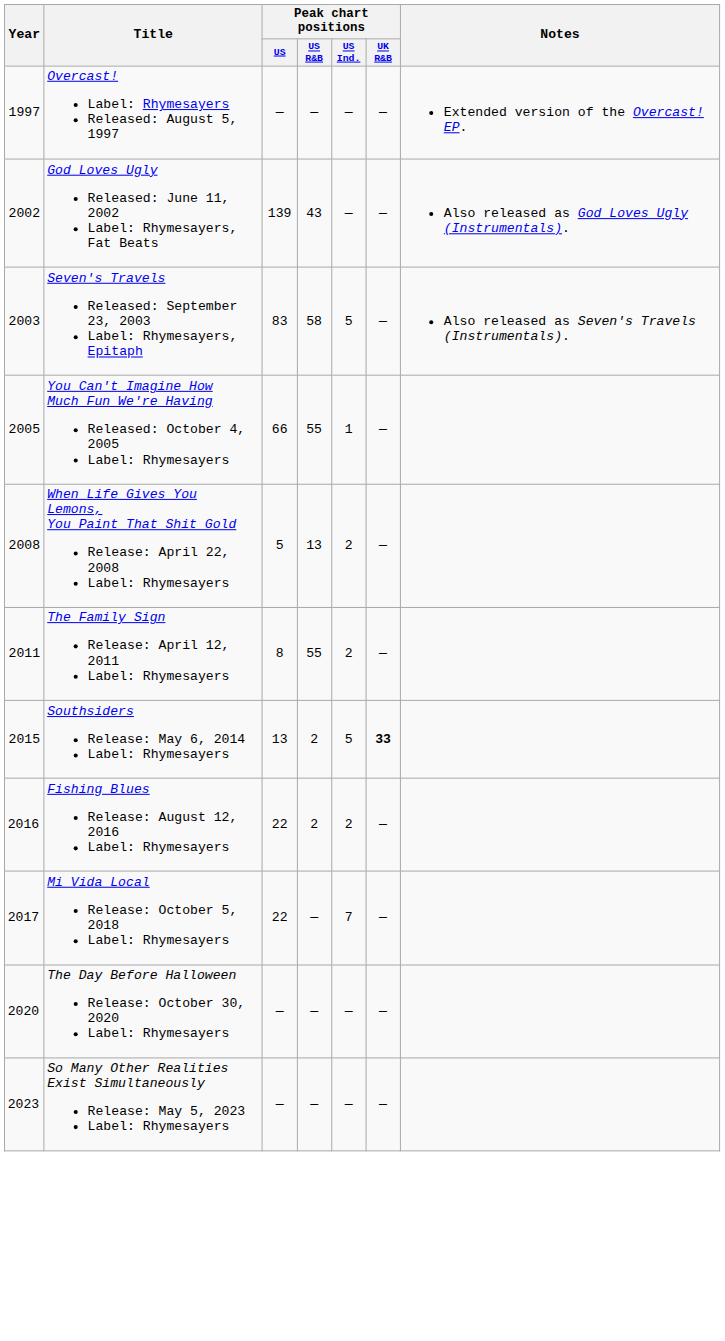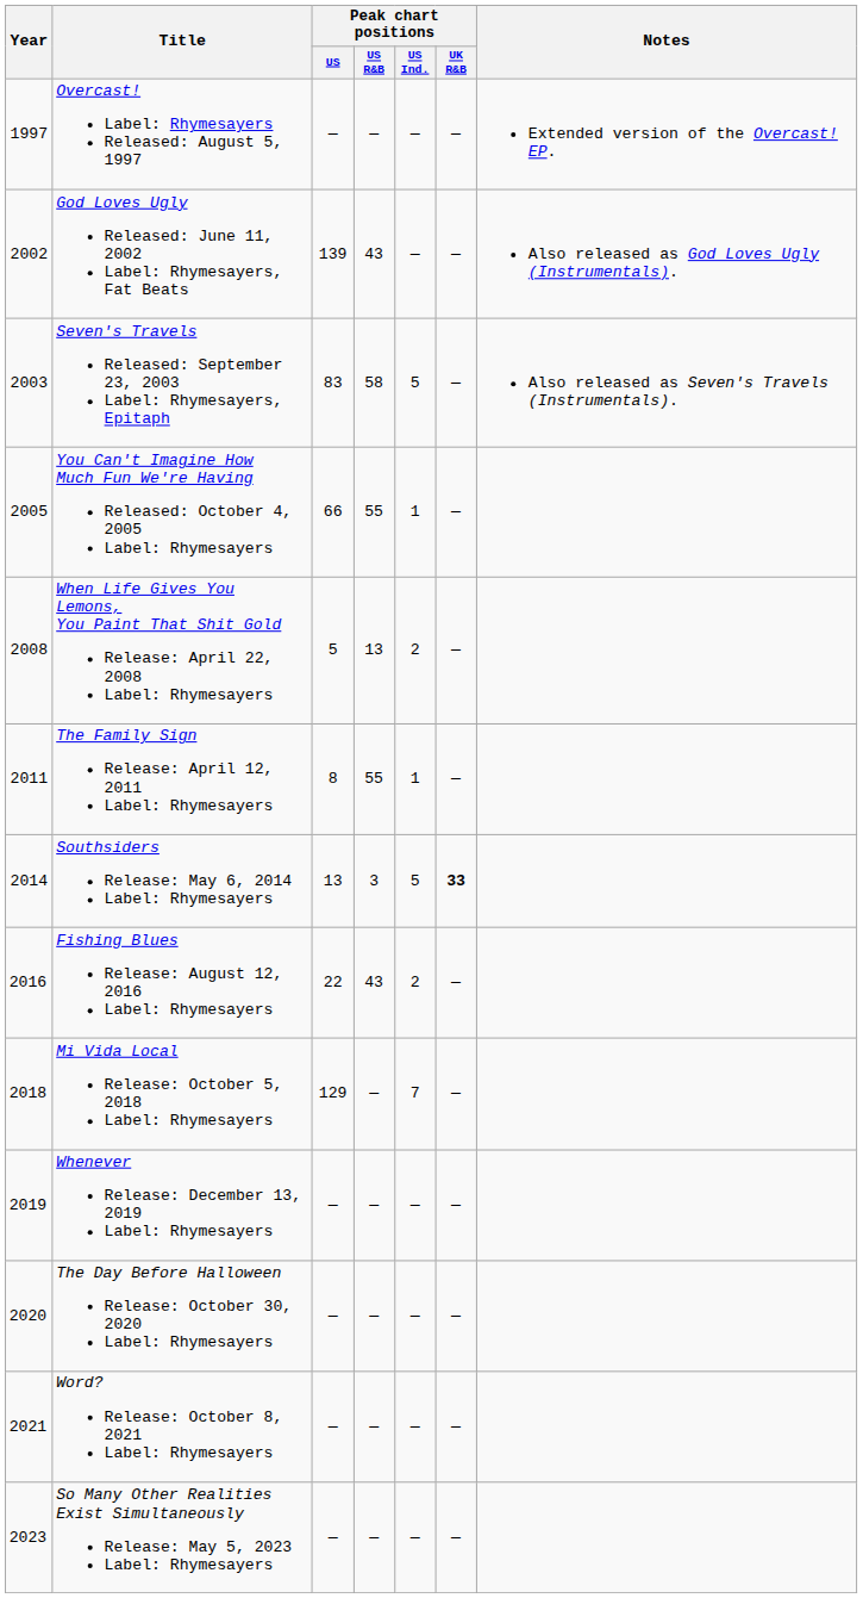 <table class="wikitable">
 <tr>
 <th rowspan="2" width="33">Year</th>
 <th width="210" rowspan="2">Title</th>
 <th style="width:3em;font-size:95%" colspan="4">Peak chart positions</th>
 <th rowspan="2" width="310">Notes</th>
 </tr>
 <tr>
 <th style="width:3em;font-size:75%"><a href='#'>US</a><br></th>
 <th style="width:3em;font-size:75%"><a href='#'>US<br>R&B</a><br></th>
 <th style="width:3em;font-size:75%"><a href='#'>US<br>Ind.</a><br></th>
 <th style="width:3em;font-size:75%"><a href='#'>UK<br>R&B</a><br></th>
 </tr>
 <tr>
 <td align="center">1997</td>
 <td><em><a href='#'>Overcast!</a></em><br><ul><li>Label: <a href='#'>Rhymesayers</a></li><li>Released: August 5, 1997</li></ul></td>
 <td align="center">—</td>
 <td align="center">—</td>
 <td align="center">—</td>
 <td align="center">—</td>
 <td><br><ul><li>Extended version of the <em><a href='#'>Overcast! EP</a></em>.</li></ul></td>
 </tr>
 <tr>
 <td align="center">2002</td>
 <td><em><a href='#'>God Loves Ugly</a></em><br><ul><li>Released: June 11, 2002</li><li>Label: Rhymesayers, Fat Beats</li></ul></td>
 <td align="center">139</td>
 <td align="center">43</td>
 <td align="center">—</td>
 <td align="center">—</td>
 <td><br><ul><li>Also released as <em><a href='#'>God Loves Ugly (Instrumentals)</a></em>.</li></ul></td>
 </tr>
 <tr>
 <td align="center">2003</td>
 <td><em><a href='#'>Seven's Travels</a></em><br><ul><li>Released: September 23, 2003</li><li>Label: Rhymesayers, <a href='#'>Epitaph</a></li></ul></td>
 <td align="center">83</td>
 <td align="center">58</td>
 <td align="center">5</td>
 <td align="center">—</td>
 <td><br><ul><li>Also released as <em>Seven's Travels (Instrumentals)</em>.</li></ul></td>
 </tr>
 <tr>
 <td align="center">2005</td>
 <td><em><a href='#'>You Can't Imagine How<br>Much Fun We're Having</a></em><br><ul><li>Released: October 4, 2005</li><li>Label: Rhymesayers</li></ul></td>
 <td align="center">66</td>
 <td align="center">55</td>
 <td align="center">1</td>
 <td align="center">—</td>
 <td></td>
 </tr>
 <tr>
 <td align="center">2008</td>
 <td><em><a href='#'>When Life Gives You Lemons,<br>You Paint That Shit Gold</a></em><br><ul><li>Release: April 22, 2008</li><li>Label: Rhymesayers</li></ul></td>
 <td align="center">5</td>
 <td align="center">13</td>
 <td align="center">2</td>
 <td align="center">—</td>
 <td></td>
 </tr>
 <tr>
 <td align="center">2011</td>
 <td><em><a href='#'>The Family Sign</a></em><br><ul><li>Release: April 12, 2011</li><li>Label: Rhymesayers</li></ul></td>
 <td align="center">8</td>
 <td align="center">55</td>
-<td align="center">2</td>
+<td align="center">1</td>
 <td align="center">—</td>
 <td></td>
 </tr>
 <tr>
-<td align="center">2015</td>
+<td align="center">2014</td>
 <td><em><a href='#'>Southsiders</a></em><br><ul><li>Release: May 6, 2014</li><li>Label: Rhymesayers</li></ul></td>
 <td align="center">13</td>
-<td align="center">2</td>
+<td align="center">3</td>
 <td align="center">5</td>
 <td align="center"><strong>33</strong></td>
 <td></td>
 </tr>
 <tr>
 <td>2016</td>
 <td><a href='#'><em>Fishing Blues</em></a><br><ul><li>Release: August 12, 2016</li><li>Label: Rhymesayers</li></ul></td>
 <td align="center">22</td>
-<td align="center">2</td>
+<td align="center">43</td>
 <td align="center">2</td>
 <td align="center">—</td>
 <td></td>
 </tr>
 <tr>
-<td>2017</td>
+<td>2018</td>
 <td><em><a href='#'>Mi Vida Local</a></em><br><ul><li>Release: October 5, 2018</li><li>Label: Rhymesayers</li></ul></td>
-<td align="center">22</td>
+<td align="center">129</td>
 <td align="center">—</td>
 <td align="center">7</td>
 <td align="center">—</td>
 <td></td>
 </tr>
 <tr>
+<td>2019</td>
+<td><em><a href='#'>Whenever</a></em><br><ul><li>Release: December 13, 2019</li><li>Label: Rhymesayers</li></ul></td>
+<td align="center">—</td>
+<td align="center">—</td>
+<td align="center">—</td>
+<td align="center">—</td>
+<td></td>
+</tr>
+<tr>
 <td>2020</td>
 <td><em>The Day Before Halloween</em><br><ul><li>Release: October 30, 2020</li><li>Label: Rhymesayers</li></ul></td>
+<td align="center">—</td>
+<td align="center">—</td>
+<td align="center">—</td>
+<td align="center">—</td>
+<td></td>
+</tr>
+<tr>
+<td>2021</td>
+<td><em>Word?</em><br><ul><li>Release: October 8, 2021</li><li>Label: Rhymesayers</li></ul></td>
 <td align="center">—</td>
 <td align="center">—</td>
 <td align="center">—</td>
 <td align="center">—</td>
 <td></td>
 </tr>
 <tr>
 <td>2023</td>
 <td><em>So Many Other Realities Exist Simultaneously</em><br><ul><li>Release: May 5, 2023</li><li>Label: Rhymesayers</li></ul></td>
 <td align="center">—</td>
 <td align="center">—</td>
 <td align="center">—</td>
 <td align="center">—</td>
 <td></td>
 </tr>
 </table>
